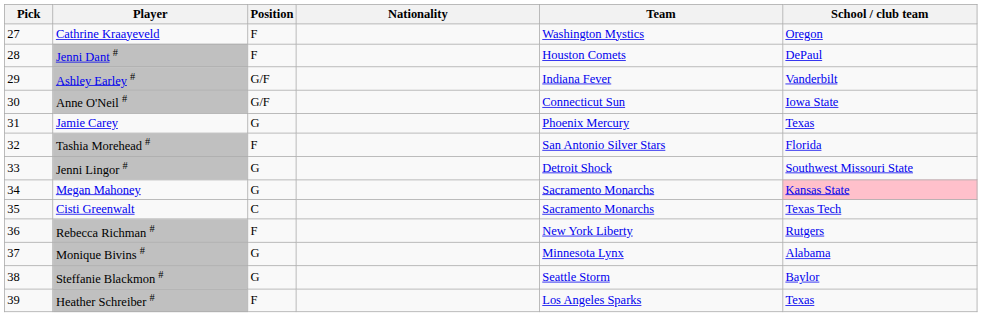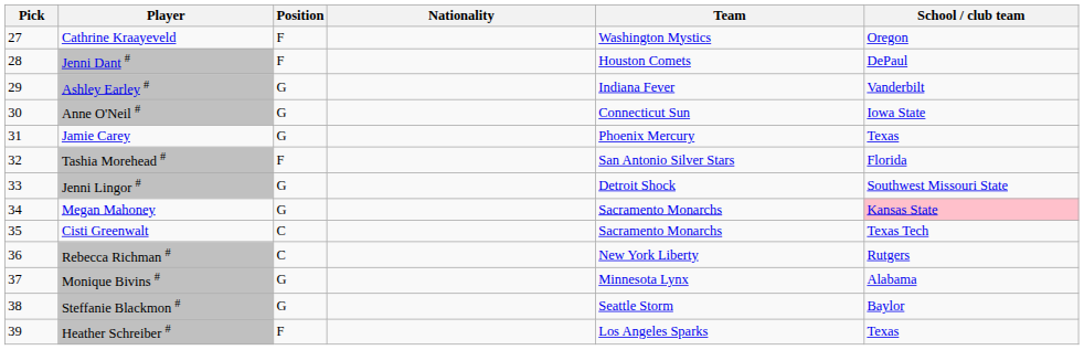 <table class="wikitable sortable">
 <tr>
 <th style="width:5%;">Pick</th>
 <th style="width:20%;">Player</th>
 <th style="width:5%;">Position</th>
 <th style="width:25%;">Nationality</th>
 <th style="width:25%;">Team</th>
 <th style="width:20%;">School / club team</th>
 </tr>
 <tr>
 <td>27</td>
 <td><a href='#'>Cathrine Kraayeveld</a></td>
 <td>F</td>
 <td></td>
 <td><a href='#'>Washington Mystics</a></td>
 <td><a href='#'>Oregon</a></td>
 </tr>
 <tr>
 <td>28</td>
 <td bgcolor=#C0C0C0><a href='#'>Jenni Dant</a> <sup>#</sup></td>
 <td>F</td>
 <td></td>
 <td><a href='#'>Houston Comets</a></td>
 <td><a href='#'>DePaul</a></td>
 </tr>
 <tr>
 <td>29</td>
 <td bgcolor=#C0C0C0><a href='#'>Ashley Earley</a> <sup>#</sup></td>
-<td>G/F</td>
+<td>G</td>
 <td></td>
 <td><a href='#'>Indiana Fever</a></td>
 <td><a href='#'>Vanderbilt</a></td>
 </tr>
 <tr>
 <td>30</td>
 <td bgcolor=#C0C0C0>Anne O'Neil <sup>#</sup></td>
-<td>G/F</td>
+<td>G</td>
 <td></td>
 <td><a href='#'>Connecticut Sun</a></td>
 <td><a href='#'>Iowa State</a></td>
 </tr>
 <tr>
 <td>31</td>
 <td><a href='#'>Jamie Carey</a></td>
 <td>G</td>
 <td></td>
 <td><a href='#'>Phoenix Mercury</a></td>
 <td><a href='#'>Texas</a></td>
 </tr>
 <tr>
 <td>32</td>
 <td bgcolor=#C0C0C0>Tashia Morehead <sup>#</sup></td>
 <td>F</td>
 <td></td>
 <td><a href='#'>San Antonio Silver Stars</a></td>
 <td><a href='#'>Florida</a></td>
 </tr>
 <tr>
 <td>33</td>
 <td bgcolor=#C0C0C0>Jenni Lingor <sup>#</sup></td>
 <td>G</td>
 <td></td>
 <td><a href='#'>Detroit Shock</a></td>
 <td><a href='#'>Southwest Missouri State</a></td>
 </tr>
 <tr>
 <td>34</td>
 <td><a href='#'>Megan Mahoney</a></td>
 <td>G</td>
 <td></td>
 <td><a href='#'>Sacramento Monarchs</a></td>
 <td style="background: pink;"><a href='#'>Kansas State</a></td>
 </tr>
 <tr>
 <td>35</td>
 <td><a href='#'>Cisti Greenwalt</a></td>
 <td>C</td>
 <td></td>
 <td><a href='#'>Sacramento Monarchs</a></td>
 <td><a href='#'>Texas Tech</a></td>
 </tr>
 <tr>
 <td>36</td>
 <td bgcolor=#C0C0C0>Rebecca Richman <sup>#</sup></td>
-<td>F</td>
+<td>C</td>
 <td></td>
 <td><a href='#'>New York Liberty</a></td>
 <td><a href='#'>Rutgers</a></td>
 </tr>
 <tr>
 <td>37</td>
 <td bgcolor=#C0C0C0>Monique Bivins <sup>#</sup></td>
 <td>G</td>
 <td></td>
 <td><a href='#'>Minnesota Lynx</a></td>
 <td><a href='#'>Alabama</a></td>
 </tr>
 <tr>
 <td>38</td>
 <td bgcolor=#C0C0C0>Steffanie Blackmon <sup>#</sup></td>
 <td>G</td>
 <td></td>
 <td><a href='#'>Seattle Storm</a></td>
 <td><a href='#'>Baylor</a></td>
 </tr>
 <tr>
 <td>39</td>
 <td bgcolor=#C0C0C0>Heather Schreiber <sup>#</sup></td>
 <td>F</td>
 <td></td>
 <td><a href='#'>Los Angeles Sparks</a></td>
 <td><a href='#'>Texas</a></td>
 </tr>
 </table>
